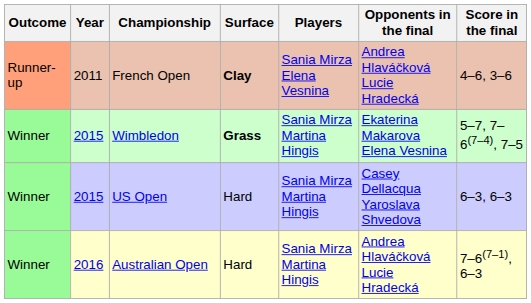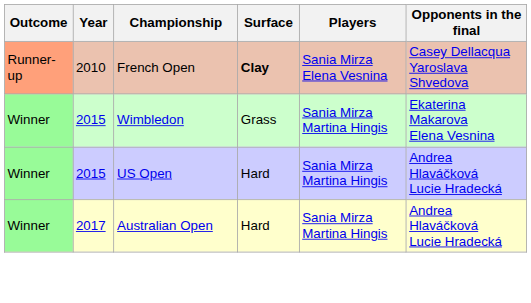 <table class=wikitable style=font-size:97%>
 <tr>
 <th width=80>Outcome</th>
 <th width=50>Year</th>
 <th width=180>Championship</th>
 <th width=75>Surface</th>
 <th width=210>Players</th>
 <th width=210>Opponents in the final</th>
-<th width=200>Score in the final</th>
 </tr>
 <tr bgcolor=#ebc2af>
 <td bgcolor=FFA07A>Runner-up</td>
-<td>2011</td>
+<td>2010</td>
 <td>French Open</td>
 <td><strong>Clay</strong></td>
 <td> <a href='#'>Sania Mirza</a><br> <a href='#'>Elena Vesnina</a></td>
-<td> <a href='#'>Andrea Hlaváčková</a> <br>  <a href='#'>Lucie Hradecká</a></td>
-<td>4–6, 3–6</td>
+<td> <a href='#'>Casey Dellacqua</a> <br>  <a href='#'>Yaroslava Shvedova</a></td>
 </tr>
 <tr bgcolor=CCFFCC>
 <td bgcolor=98FB98>Winner</td>
 <td><a href='#'>2015</a></td>
 <td><a href='#'>Wimbledon</a></td>
-<td><strong>Grass</strong></td>
+<td>Grass</td>
 <td> <a href='#'>Sania Mirza</a><br> <a href='#'>Martina Hingis</a></td>
 <td> <a href='#'>Ekaterina Makarova</a> <br>  <a href='#'>Elena Vesnina</a></td>
-<td>5–7, 7–6<sup>(7–4)</sup>, 7–5</td>
 </tr>
 <tr bgcolor=CCCCFF>
 <td bgcolor=98FB98>Winner</td>
 <td><a href='#'>2015</a></td>
 <td><a href='#'>US Open</a></td>
 <td>Hard</td>
 <td> <a href='#'>Sania Mirza</a><br> <a href='#'>Martina Hingis</a></td>
-<td> <a href='#'>Casey Dellacqua</a> <br>  <a href='#'>Yaroslava Shvedova</a></td>
-<td>6–3, 6–3</td>
+<td> <a href='#'>Andrea Hlaváčková</a> <br>  <a href='#'>Lucie Hradecká</a></td>
 </tr>
 <tr bgcolor=FFFFCC>
 <td bgcolor=98FB98>Winner</td>
-<td><a href='#'>2016</a></td>
+<td><a href='#'>2017</a></td>
 <td><a href='#'>Australian Open</a></td>
 <td>Hard</td>
 <td> <a href='#'>Sania Mirza</a><br> <a href='#'>Martina Hingis</a></td>
 <td> <a href='#'>Andrea Hlaváčková</a> <br>  <a href='#'>Lucie Hradecká</a></td>
-<td>7–6<sup>(7–1)</sup>, 6–3</td>
 </tr>
 </table>
